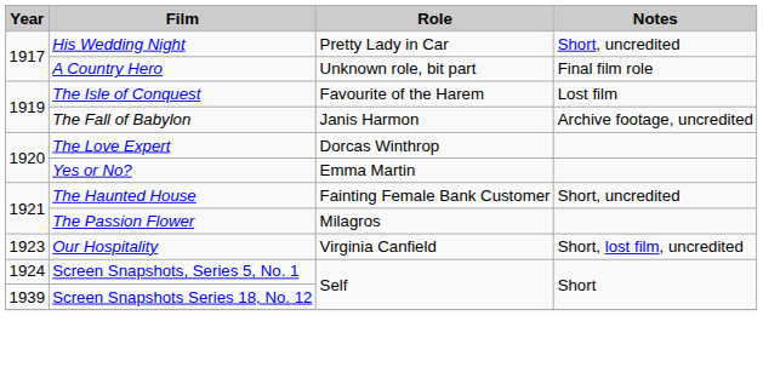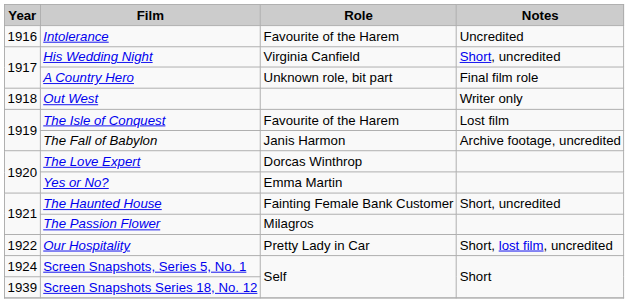 <table class="wikitable" style="font-size:90%;">
 <tr align="center">
 <th style="background: #CCCCCC;">Year</th>
 <th style="background: #CCCCCC;">Film</th>
 <th style="background: #CCCCCC;">Role</th>
 <th style="background: #CCCCCC;">Notes</th>
 </tr>
 <tr>
+<td>1916</td>
+<td><em><a href='#'>Intolerance</a></em></td>
+<td>Favourite of the Harem</td>
+<td>Uncredited</td>
+</tr>
+<tr>
 <td rowspan="2">1917</td>
 <td><em><a href='#'>His Wedding Night</a></em></td>
-<td>Pretty Lady in Car</td>
+<td>Virginia Canfield</td>
 <td><a href='#'>Short</a>, uncredited</td>
 </tr>
 <tr>
 <td><em><a href='#'>A Country Hero</a></em></td>
 <td>Unknown role, bit part</td>
 <td>Final film role</td>
+</tr>
+<tr>
+<td>1918</td>
+<td><em><a href='#'>Out West</a></em></td>
+<td></td>
+<td>Writer only</td>
 </tr>
 <tr>
 <td rowspan="2">1919</td>
 <td><em><a href='#'>The Isle of Conquest</a></em></td>
 <td>Favourite of the Harem</td>
 <td>Lost film</td>
 </tr>
 <tr>
 <td><em>The Fall of Babylon</em></td>
 <td>Janis Harmon</td>
 <td>Archive footage, uncredited</td>
 </tr>
 <tr>
 <td rowspan="2">1920</td>
 <td><em><a href='#'>The Love Expert</a></em></td>
 <td>Dorcas Winthrop</td>
 <td></td>
 </tr>
 <tr>
 <td><em><a href='#'>Yes or No?</a></em></td>
 <td>Emma Martin</td>
 <td></td>
 </tr>
 <tr>
 <td rowspan="2">1921</td>
 <td><em><a href='#'>The Haunted House</a></em></td>
 <td>Fainting Female Bank Customer</td>
 <td>Short, uncredited</td>
 </tr>
 <tr>
 <td><em><a href='#'>The Passion Flower</a></em></td>
 <td>Milagros</td>
 <td></td>
 </tr>
 <tr>
-<td>1923</td>
+<td>1922</td>
 <td><em><a href='#'>Our Hospitality</a></em></td>
-<td>Virginia Canfield</td>
+<td>Pretty Lady in Car</td>
 <td>Short, <a href='#'>lost film</a>, uncredited</td>
 </tr>
 <tr>
 <td>1924</td>
 <td><a href='#'>Screen Snapshots, Series 5, No. 1</a></td>
 <td rowspan="2">Self</td>
 <td rowspan="2">Short</td>
 </tr>
 <tr>
 <td>1939</td>
 <td><a href='#'>Screen Snapshots Series 18, No. 12</a></td>
 </tr>
 <tr>
 </tr>
 </table>
